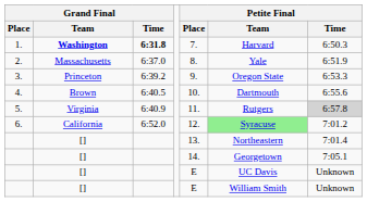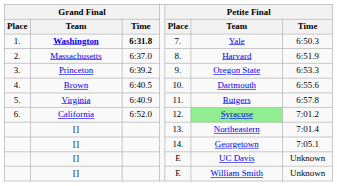 <table class="wikitable" style="font-size:90%; width: 60%; text-align: center">
 <tr>
 <th colspan=3>Grand Final</th>
 <td style="width:1%;" rowspan="57"></td>
 <th colspan=3>Petite Final</th>
 </tr>
 <tr>
 <th width=1%>Place</th>
 <th width=20%>Team</th>
 <th width=8%>Time</th>
 <th width=1%>Place</th>
 <th width=20%>Team</th>
 <th width=8%>Time</th>
 </tr>
 <tr>
 <td align=center>1.</td>
 <td align=center><strong><a href='#'>Washington</a></strong></td>
 <td align=center><strong>6:31.8</strong></td>
 <td align=center>7.</td>
-<td align=center><a href='#'>Harvard</a></td>
+<td align=center><a href='#'>Yale</a></td>
 <td align=center>6:50.3</td>
 </tr>
 <tr>
 <td align=center>2.</td>
 <td align=center><a href='#'>Massachusetts</a></td>
 <td align=center>6:37.0</td>
 <td align=center>8.</td>
-<td align=center><a href='#'>Yale</a></td>
+<td align=center><a href='#'>Harvard</a></td>
 <td align=center>6:51.9</td>
 </tr>
 <tr>
 <td align=center>3.</td>
 <td align=center><a href='#'>Princeton</a></td>
 <td align=center>6:39.2</td>
 <td align=center>9.</td>
 <td align=center><a href='#'>Oregon State</a></td>
 <td align=center>6:53.3</td>
 </tr>
 <tr>
 <td align=center>4.</td>
 <td align=center><a href='#'>Brown</a></td>
 <td align=center>6:40.5</td>
 <td align=center>10.</td>
 <td align=center><a href='#'>Dartmouth</a></td>
 <td align=center>6:55.6</td>
 </tr>
 <tr>
 <td align=center>5.</td>
 <td align=center><a href='#'>Virginia</a></td>
 <td align=center>6:40.9</td>
 <td align=center>11.</td>
 <td align=center><a href='#'>Rutgers</a></td>
-<td align=center style="background: lightgrey;">6:57.8</td>
+<td align=center>6:57.8</td>
 </tr>
 <tr>
 <td align=center>6.</td>
 <td align=center><a href='#'>California</a></td>
 <td align=center>6:52.0</td>
 <td align=center>12.</td>
 <td align=center style="background: lightgreen;"><a href='#'>Syracuse</a></td>
 <td align=center>7:01.2</td>
 </tr>
 <tr>
 <td align=center></td>
 <td align=center>[]</td>
 <td align=center></td>
 <td align=center>13.</td>
 <td align=center><a href='#'>Northeastern</a></td>
 <td align=center>7:01.4</td>
 </tr>
 <tr>
 <td align=center></td>
 <td align=center>[]</td>
 <td align=center></td>
 <td align=center>14.</td>
 <td align=center><a href='#'>Georgetown</a></td>
 <td align=center>7:05.1</td>
 </tr>
 <tr>
 <td align=center></td>
 <td align=center>[]</td>
 <td align=center></td>
 <td align=center>E</td>
 <td align=center><a href='#'>UC Davis</a></td>
 <td align=center>Unknown</td>
 </tr>
 <tr>
 <td align=center></td>
 <td align=center>[]</td>
 <td align=center></td>
 <td align=center>E</td>
 <td align=center><a href='#'>William Smith</a></td>
 <td align=center>Unknown</td>
 </tr>
 </table>
